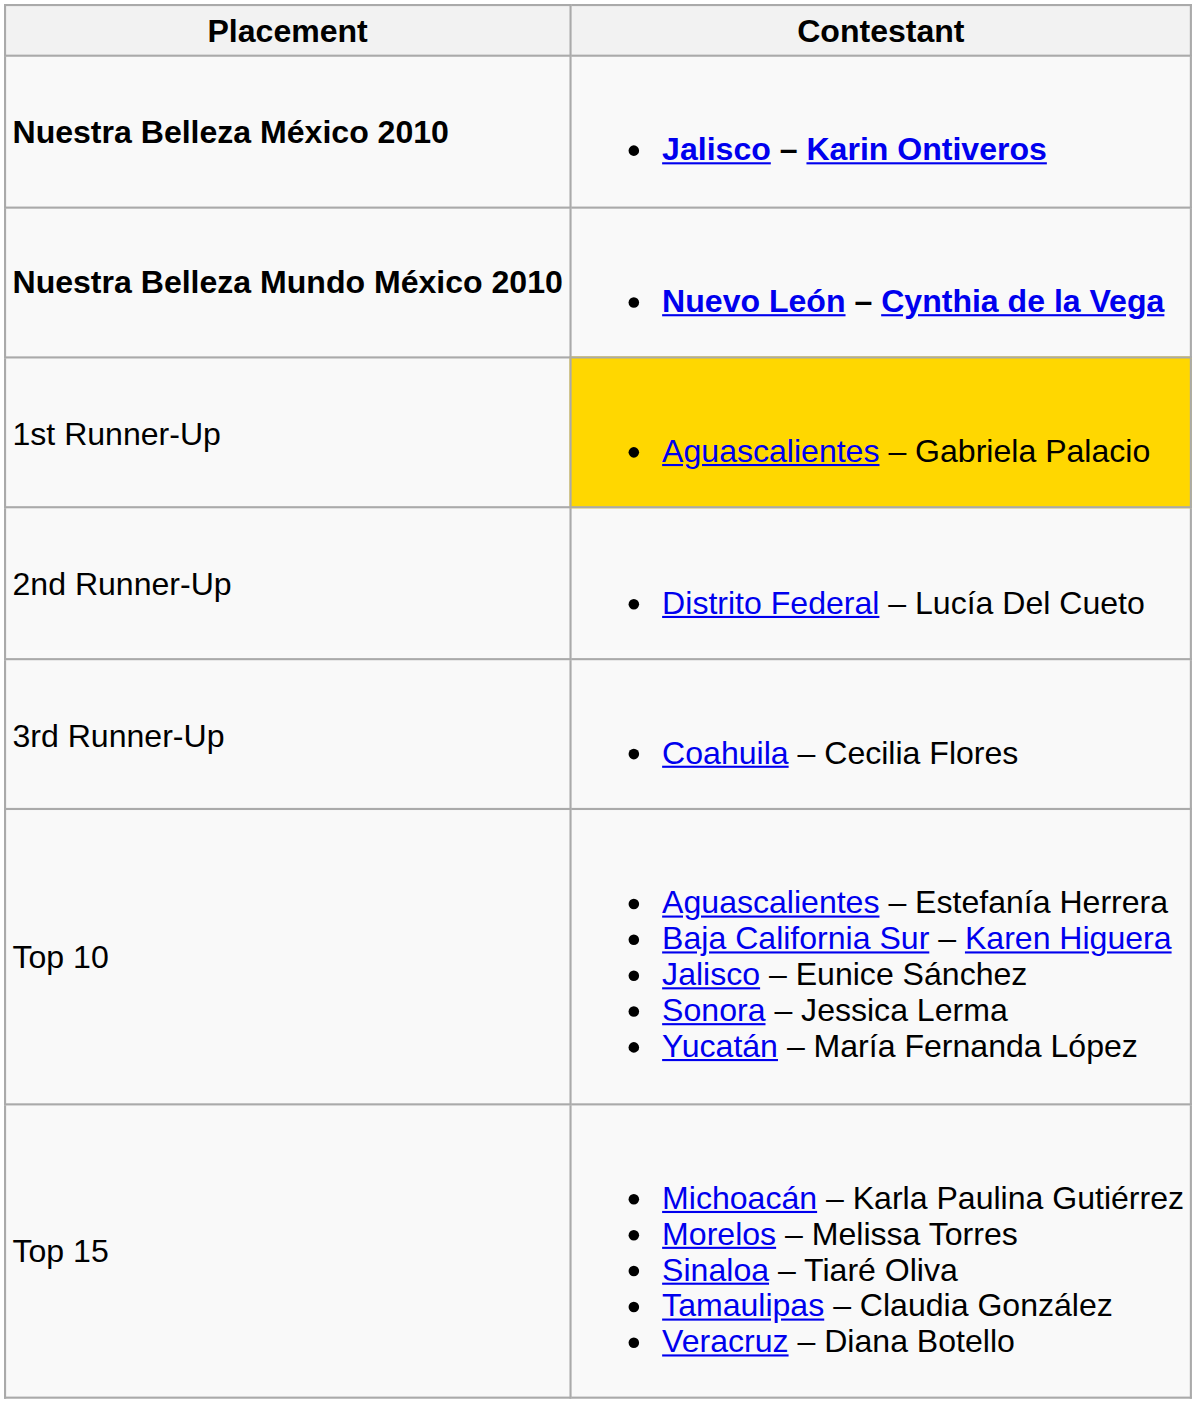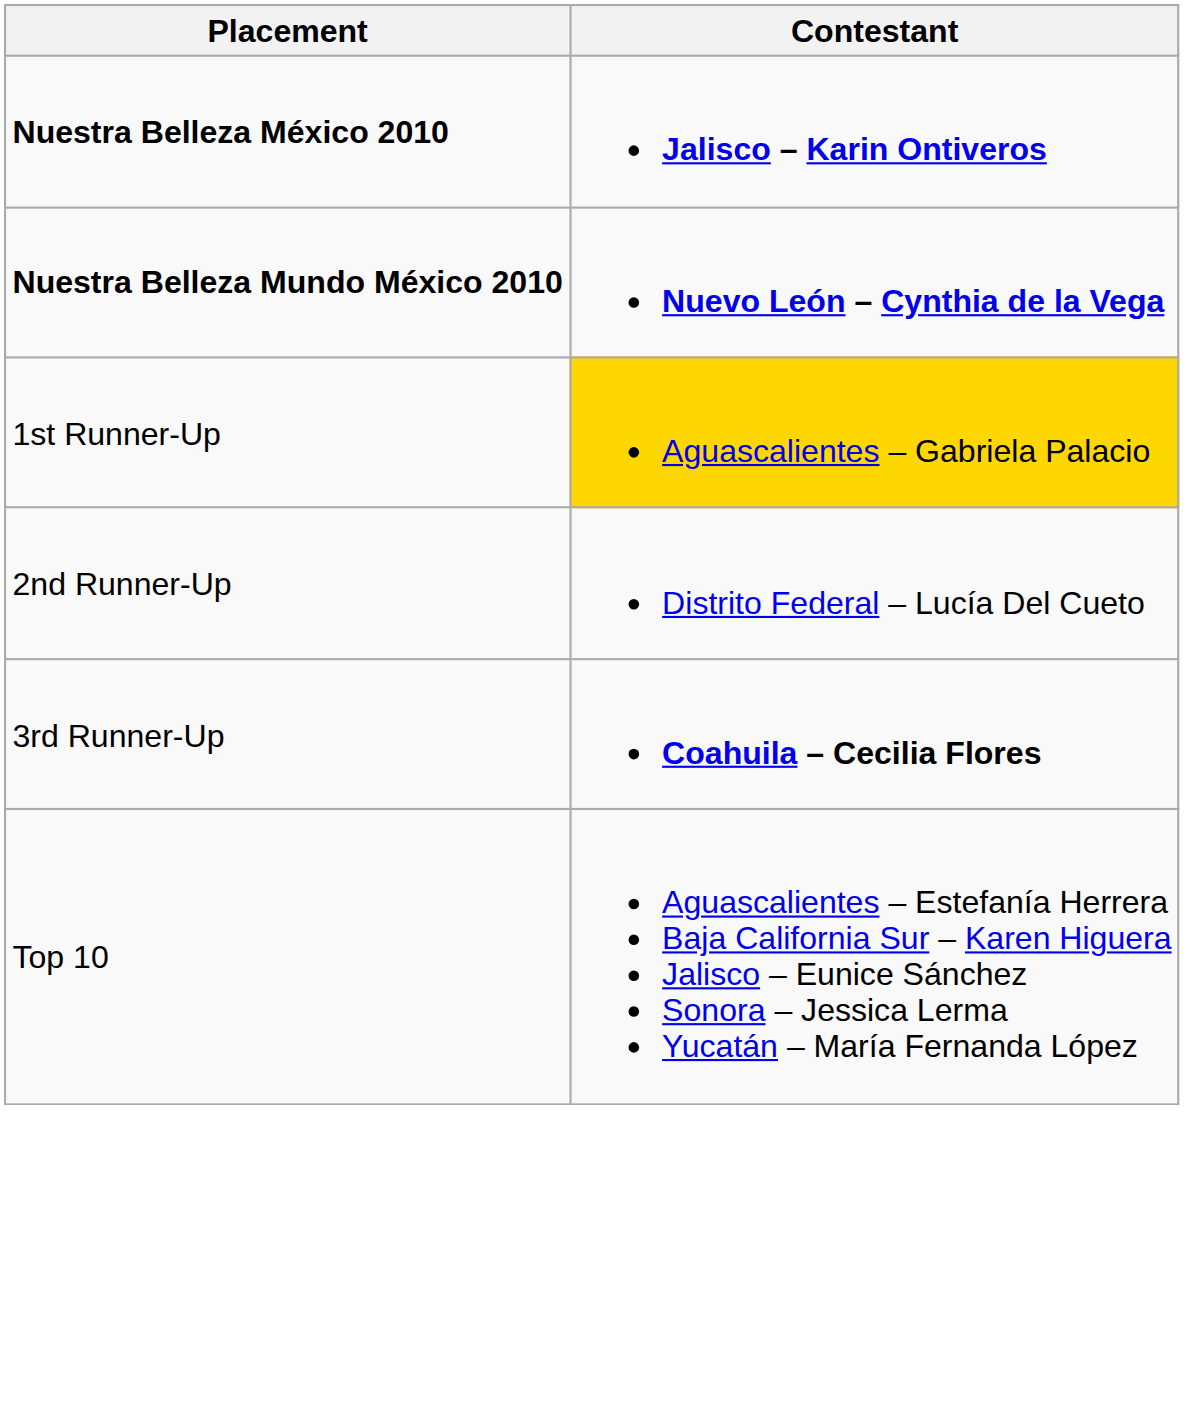 <table class="wikitable sortable" style="font-size: 95%;">
 <tr>
 <th>Placement</th>
 <th>Contestant</th>
 </tr>
 <tr>
 <td><strong>Nuestra Belleza México 2010</strong></td>
 <td><br><ul><li><strong><a href='#'>Jalisco</a> – <a href='#'>Karin Ontiveros</a></strong></li></ul></td>
 </tr>
 <tr>
 <td><strong>Nuestra Belleza Mundo México 2010</strong></td>
 <td><br><ul><li><strong><a href='#'>Nuevo León</a> – <a href='#'>Cynthia de la Vega</a></strong> </li></ul></td>
 </tr>
 <tr>
 <td>1st Runner-Up</td>
 <td style="background: gold;"><br><ul><li><a href='#'>Aguascalientes</a> – Gabriela Palacio </li></ul></td>
 </tr>
 <tr>
 <td>2nd Runner-Up</td>
 <td><br><ul><li><a href='#'>Distrito Federal</a> – Lucía Del Cueto</li></ul></td>
 </tr>
 <tr>
 <td>3rd Runner-Up</td>
-<td><br><ul><li><a href='#'>Coahuila</a> – Cecilia Flores</li></ul></td>
+<td><strong><br><ul><li><a href='#'>Coahuila</a> – Cecilia Flores</li></ul></strong></td>
 </tr>
 <tr>
 <td>Top 10</td>
 <td><br><ul><li><a href='#'>Aguascalientes</a> – Estefanía Herrera</li><li><a href='#'>Baja California Sur</a> – <a href='#'>Karen Higuera</a></li><li><a href='#'>Jalisco</a> – Eunice Sánchez</li><li><a href='#'>Sonora</a> – Jessica Lerma</li><li><a href='#'>Yucatán</a> – María Fernanda López</li></ul></td>
 </tr>
-<tr>
-<td>Top 15</td>
-<td><br><ul><li><a href='#'>Michoacán</a> – Karla Paulina Gutiérrez</li><li><a href='#'>Morelos</a> – Melissa Torres</li><li><a href='#'>Sinaloa</a> – Tiaré Oliva</li><li><a href='#'>Tamaulipas</a> – Claudia González</li><li><a href='#'>Veracruz</a> – Diana Botello</li></ul></td>
-</tr>
 </table>
